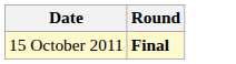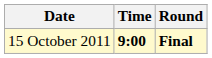 <table class="wikitable">
 <tr>
 <th>Date</th>
+<th>Time</th>
 <th>Round</th>
 </tr>
 <tr style=background:lemonchiffon>
 <td>15 October 2011</td>
+<td><strong>9:00</strong></td>
 <td><strong>Final</strong></td>
 </tr>
 </table>
